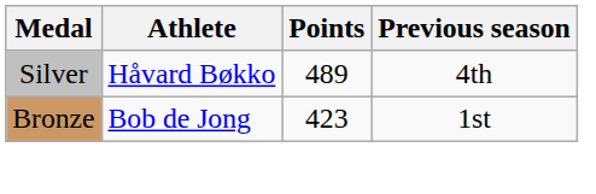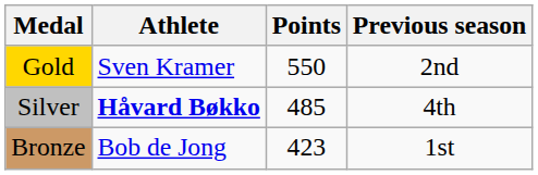 <table class="wikitable">
 <tr>
 <th><strong>Medal</strong></th>
 <th><strong>Athlete</strong></th>
 <th><strong>Points</strong></th>
 <th><strong>Previous season</strong></th>
 </tr>
 <tr align="center">
+<td bgcolor="gold">Gold</td>
+<td align="left"> <a href='#'>Sven Kramer</a></td>
+<td>550</td>
+<td>2nd</td>
+</tr>
+<tr align="center">
 <td bgcolor="silver">Silver</td>
-<td align="left"> <a href='#'>Håvard Bøkko</a></td>
-<td>489</td>
+<td align="left"><strong> <a href='#'>Håvard Bøkko</a></strong></td>
+<td>485</td>
 <td>4th</td>
 </tr>
 <tr align="center">
 <td bgcolor="CC9966">Bronze</td>
 <td align="left"> <a href='#'>Bob de Jong</a></td>
 <td>423</td>
 <td>1st</td>
 </tr>
 </table>
